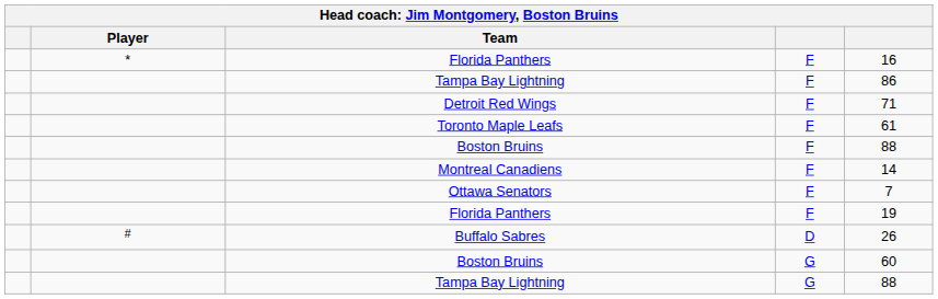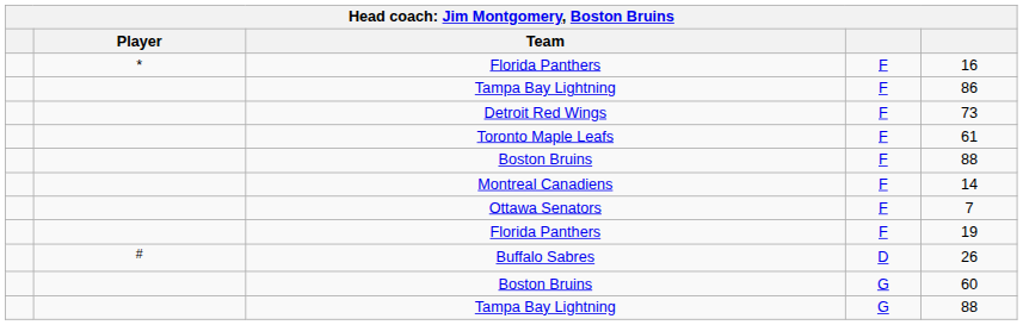 <table class="wikitable sortable" style="text-align:center" width="85%">
 <tr>
 <th colspan=5>Head coach:  <a href='#'>Jim Montgomery</a>, <a href='#'>Boston Bruins</a></th>
 </tr>
 <tr>
 <th></th>
 <th>Player</th>
 <th>Team</th>
 <th></th>
 <th></th>
 </tr>
 <tr>
 <td></td>
 <td>*</td>
 <td><a href='#'>Florida Panthers</a></td>
 <td><a href='#'>F</a></td>
 <td>16</td>
 </tr>
 <tr>
 <td></td>
 <td></td>
 <td><a href='#'>Tampa Bay Lightning</a></td>
 <td><a href='#'>F</a></td>
 <td>86</td>
 </tr>
 <tr>
 <td></td>
 <td></td>
 <td><a href='#'>Detroit Red Wings</a></td>
 <td><a href='#'>F</a></td>
-<td>71</td>
+<td>73</td>
 </tr>
 <tr>
 <td></td>
 <td></td>
 <td><a href='#'>Toronto Maple Leafs</a></td>
 <td><a href='#'>F</a></td>
 <td>61</td>
 </tr>
 <tr>
 <td></td>
 <td></td>
 <td><a href='#'>Boston Bruins</a></td>
 <td><a href='#'>F</a></td>
 <td>88</td>
 </tr>
 <tr>
 <td></td>
 <td></td>
 <td><a href='#'>Montreal Canadiens</a></td>
 <td><a href='#'>F</a></td>
 <td>14</td>
 </tr>
 <tr>
 <td></td>
 <td></td>
 <td><a href='#'>Ottawa Senators</a></td>
 <td><a href='#'>F</a></td>
 <td>7</td>
 </tr>
 <tr>
 <td></td>
 <td></td>
 <td><a href='#'>Florida Panthers</a></td>
 <td><a href='#'>F</a></td>
 <td>19</td>
 </tr>
 <tr>
 <td></td>
 <td><sup>#</sup></td>
 <td><a href='#'>Buffalo Sabres</a></td>
 <td><a href='#'>D</a></td>
 <td>26</td>
 </tr>
 <tr>
 <td></td>
 <td></td>
 <td><a href='#'>Boston Bruins</a></td>
 <td><a href='#'>G</a></td>
 <td>60</td>
 </tr>
 <tr>
 <td></td>
 <td></td>
 <td><a href='#'>Tampa Bay Lightning</a></td>
 <td><a href='#'>G</a></td>
 <td>88</td>
 </tr>
 </table>
